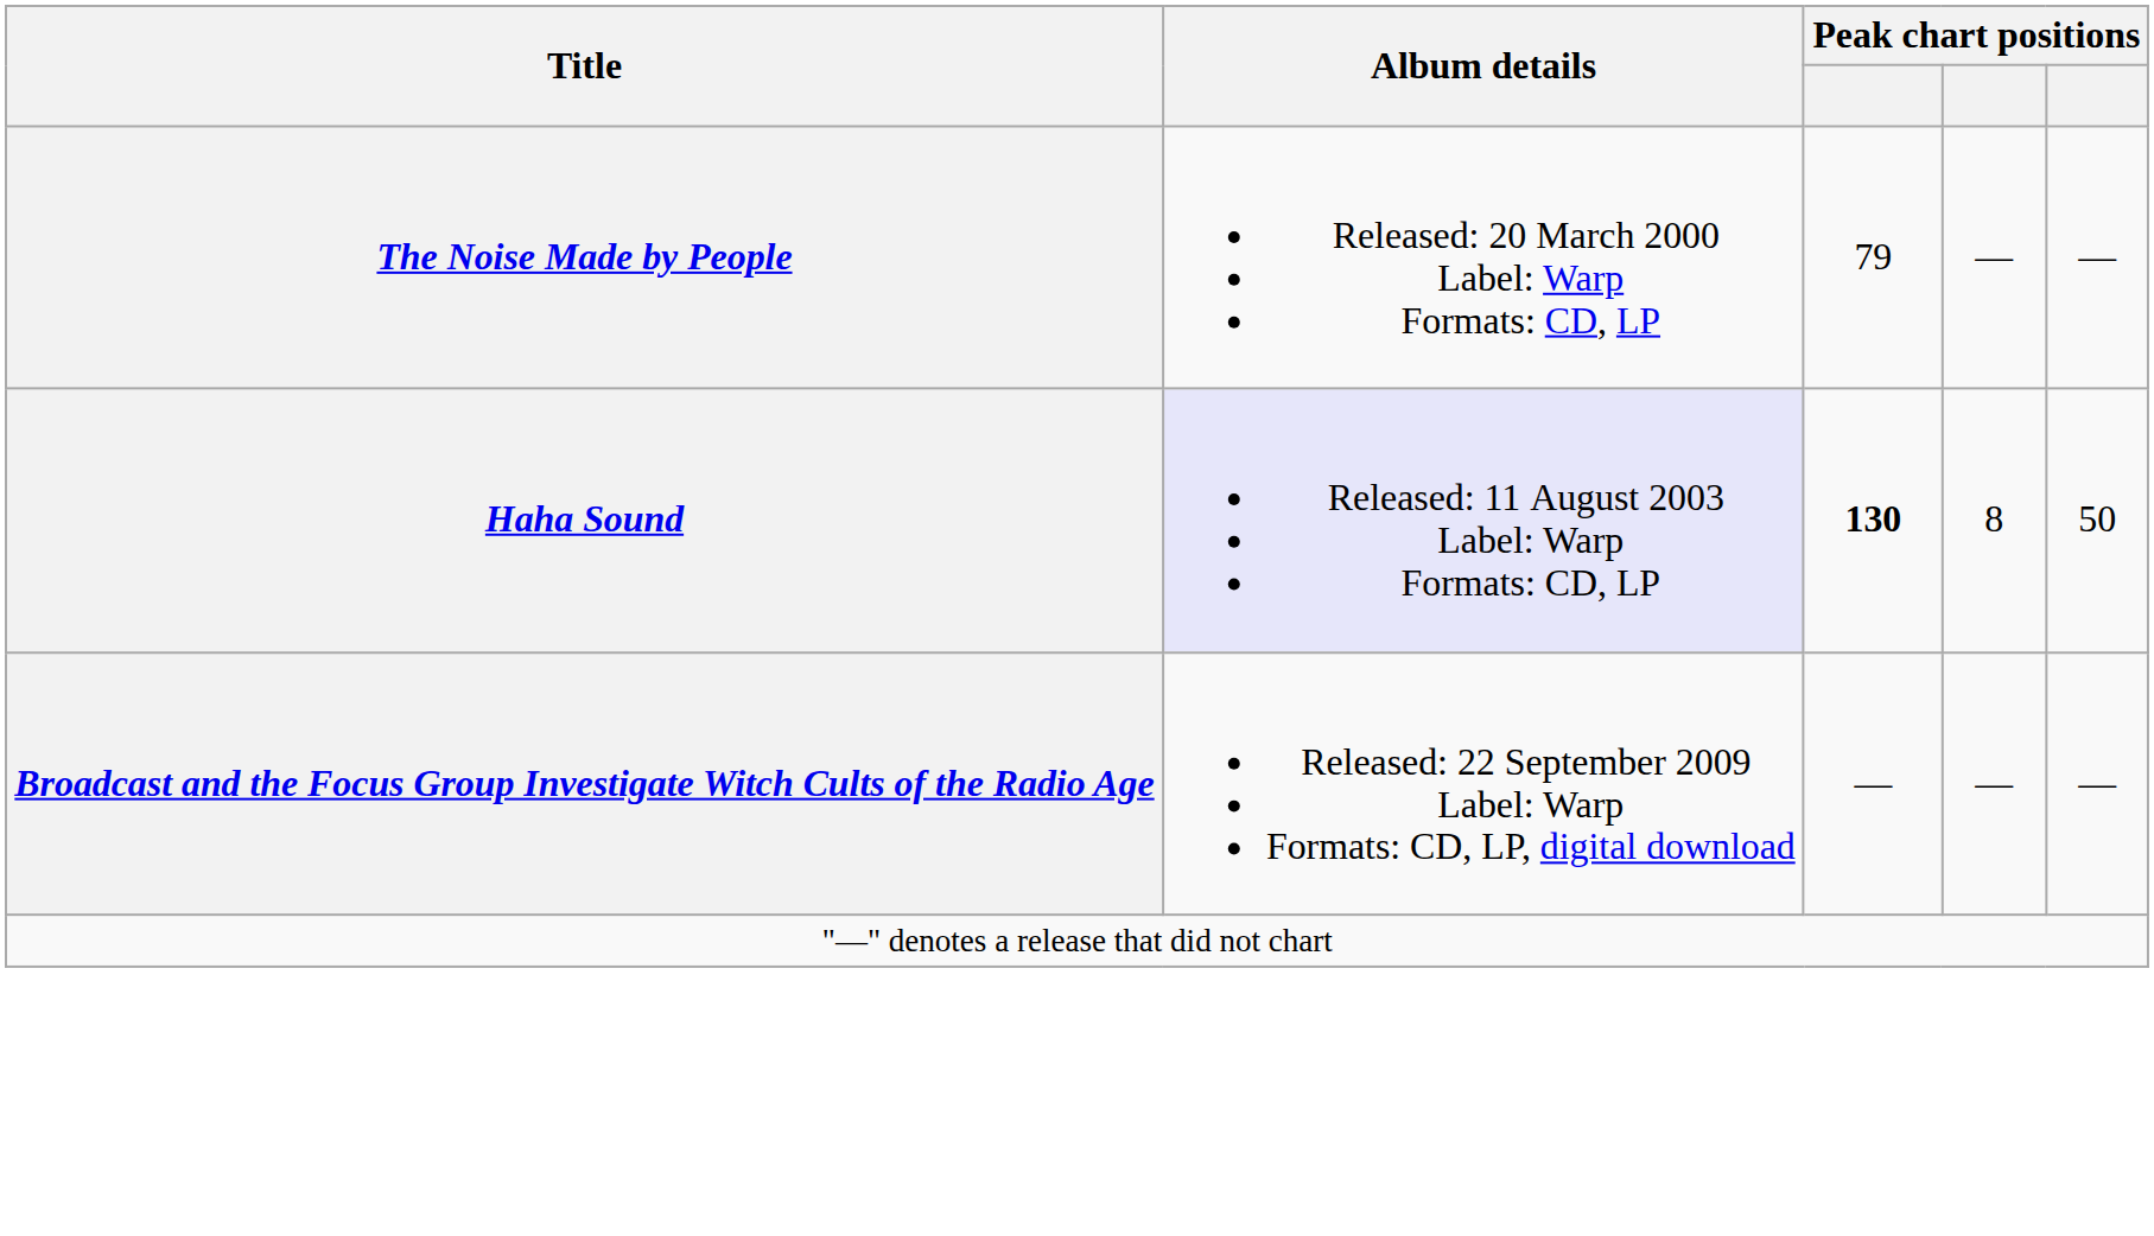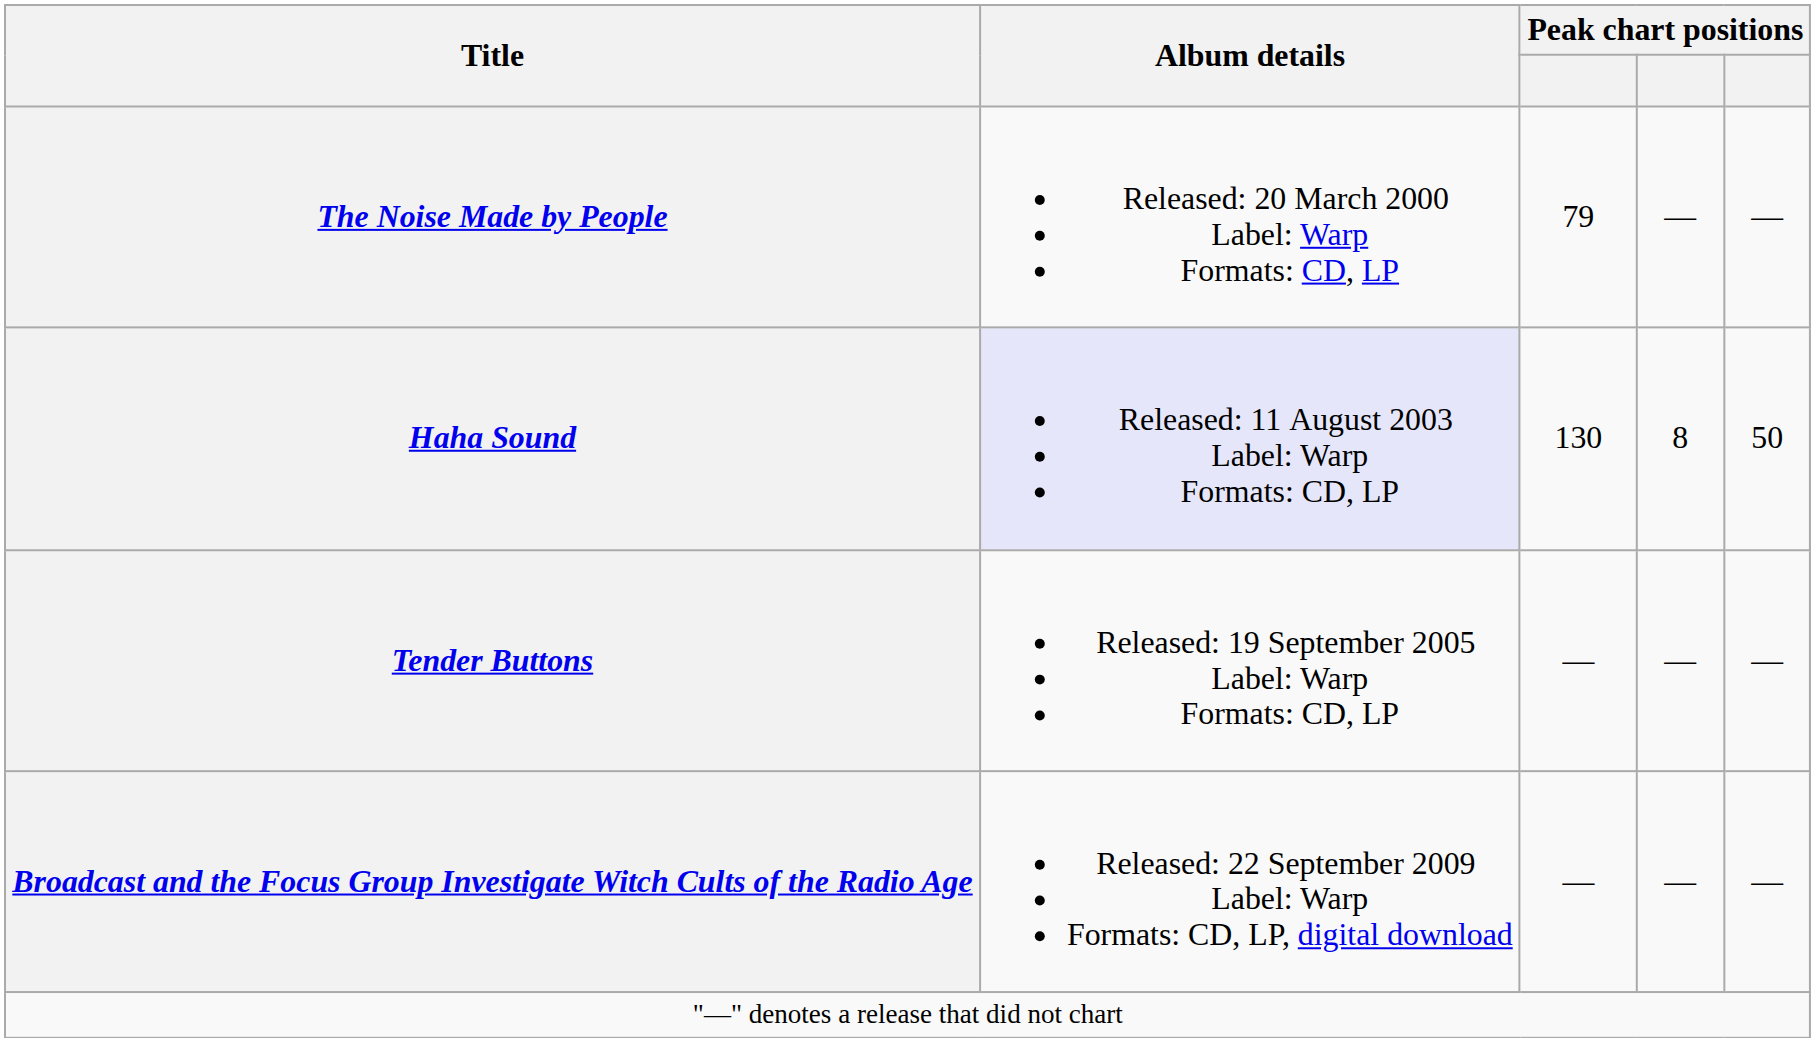 <table class="wikitable plainrowheaders" style="text-align:center">
 <tr>
 <th scope="col" rowspan="2">Title</th>
 <th scope="col" rowspan="2">Album details</th>
 <th scope="col" colspan="3">Peak chart positions</th>
 </tr>
 <tr>
 <th scope="col"><br></th>
 <th scope="col"><br></th>
 <th scope="col"><br></th>
 </tr>
 <tr>
 <th scope="row"><em><a href='#'>The Noise Made by People</a></em></th>
 <td><br><ul><li>Released: 20 March 2000 </li><li>Label: <a href='#'>Warp</a> </li><li>Formats: <a href='#'>CD</a>, <a href='#'>LP</a></li></ul></td>
 <td>79</td>
 <td>—</td>
 <td>—</td>
 </tr>
 <tr>
 <th scope="row"><em><a href='#'>Haha Sound</a></em></th>
 <td style="background: lavender;"><br><ul><li>Released: 11 August 2003 </li><li>Label: Warp </li><li>Formats: CD, LP</li></ul></td>
-<td><strong>130</strong></td>
+<td>130</td>
 <td>8</td>
 <td>50</td>
+</tr>
+<tr>
+<th scope="row"><em><a href='#'>Tender Buttons</a></em></th>
+<td><br><ul><li>Released: 19 September 2005 </li><li>Label: Warp </li><li>Formats: CD, LP</li></ul></td>
+<td>—</td>
+<td>—</td>
+<td>—</td>
 </tr>
 <tr>
 <th scope="row"><em><a href='#'>Broadcast and the Focus Group Investigate Witch Cults of the Radio Age</a></em><br></th>
 <td><br><ul><li>Released: 22 September 2009 </li><li>Label: Warp </li><li>Formats: CD, LP, <a href='#'>digital download</a></li></ul></td>
 <td>—</td>
 <td>—</td>
 <td>—</td>
 </tr>
 <tr>
 <td colspan="5" style="font-size:85%">"—" denotes a release that did not chart</td>
 </tr>
 </table>
